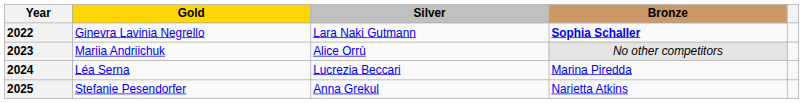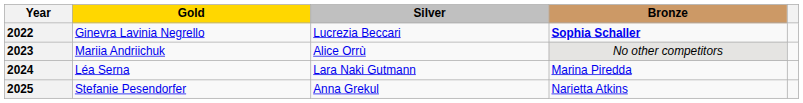 <table class="wikitable unsortable" style="text-align:left; width:85%">
 <tr>
 <th scope="col" style="text-align:center">Year</th>
 <td scope="col" style="text-align:center; width:30%; background:gold"><strong>Gold</strong></td>
 <td scope="col" style="text-align:center; width:30%; background:silver"><strong>Silver</strong></td>
 <td scope="col" style="text-align:center; width:30%; background:#c96"><strong>Bronze</strong></td>
 <th scope="col" style="text-align:center"></th>
 </tr>
 <tr>
 <th scope="row" style="text-align:left">2022</th>
 <td> <a href='#'>Ginevra Lavinia Negrello</a></td>
-<td> <a href='#'>Lara Naki Gutmann</a></td>
+<td> <a href='#'>Lucrezia Beccari</a></td>
 <td><strong> <a href='#'>Sophia Schaller</a></strong></td>
 <td></td>
 </tr>
 <tr>
 <th scope="row" style="text-align:left">2023</th>
 <td> <a href='#'>Mariia Andriichuk</a></td>
 <td> <a href='#'>Alice Orrù</a></td>
 <td align="center" bgcolor="e5e4e2"><em>No other competitors</em></td>
 <td></td>
 </tr>
 <tr>
 <th scope="row" style="text-align:left">2024</th>
 <td> <a href='#'>Léa Serna</a></td>
-<td> <a href='#'>Lucrezia Beccari</a></td>
+<td> <a href='#'>Lara Naki Gutmann</a></td>
 <td> <a href='#'>Marina Piredda</a></td>
 <td></td>
 </tr>
 <tr>
 <th scope="row" style="text-align:left">2025</th>
 <td> <a href='#'>Stefanie Pesendorfer</a></td>
 <td> <a href='#'>Anna Grekul</a></td>
 <td> <a href='#'>Narietta Atkins</a></td>
 <td></td>
 </tr>
 </table>
